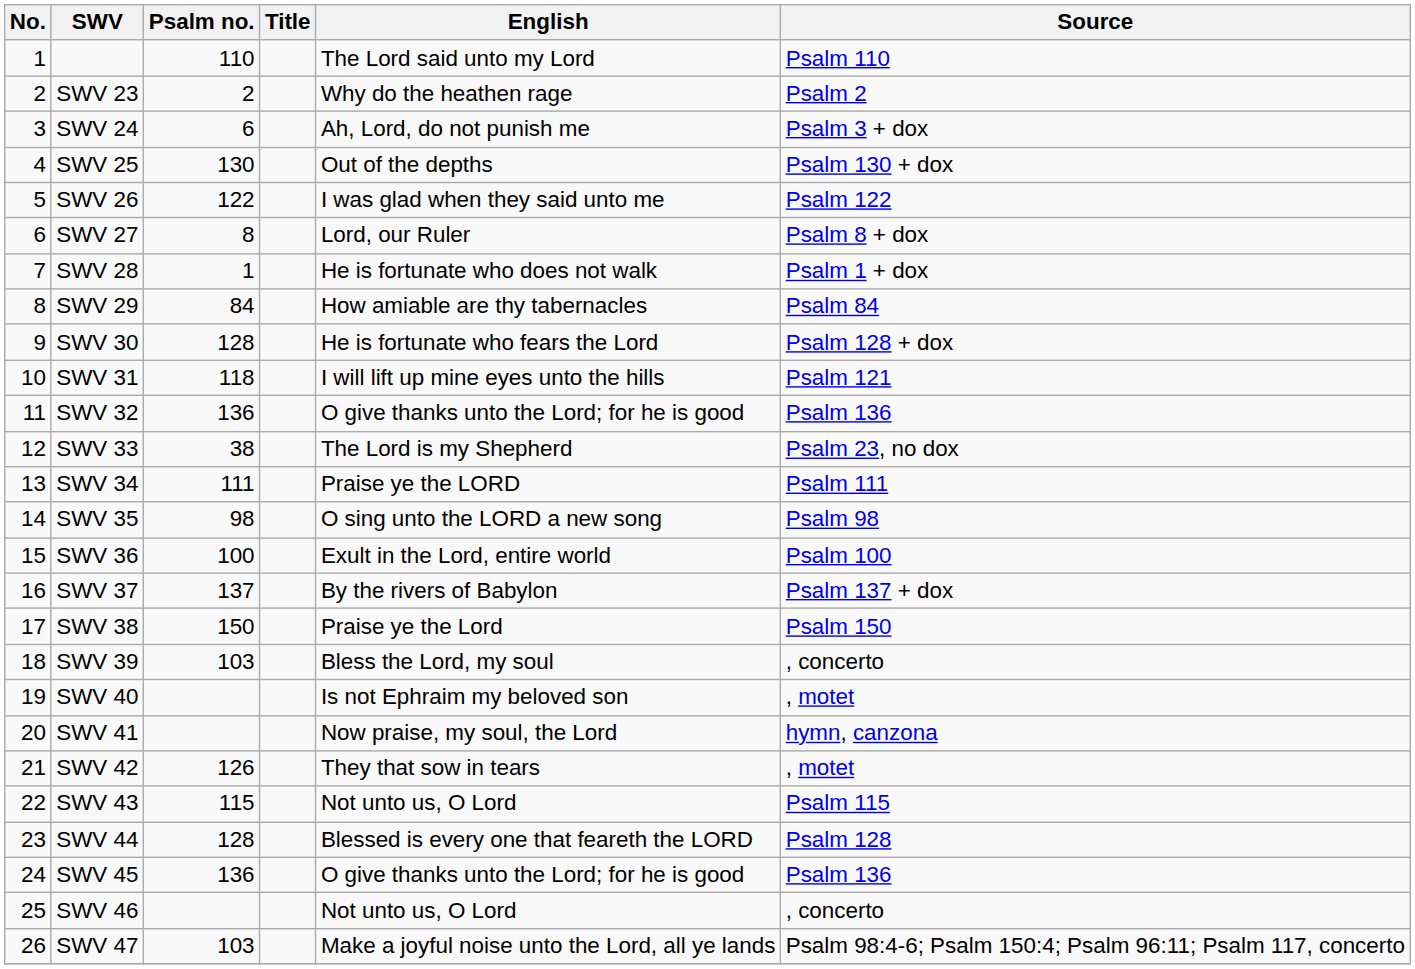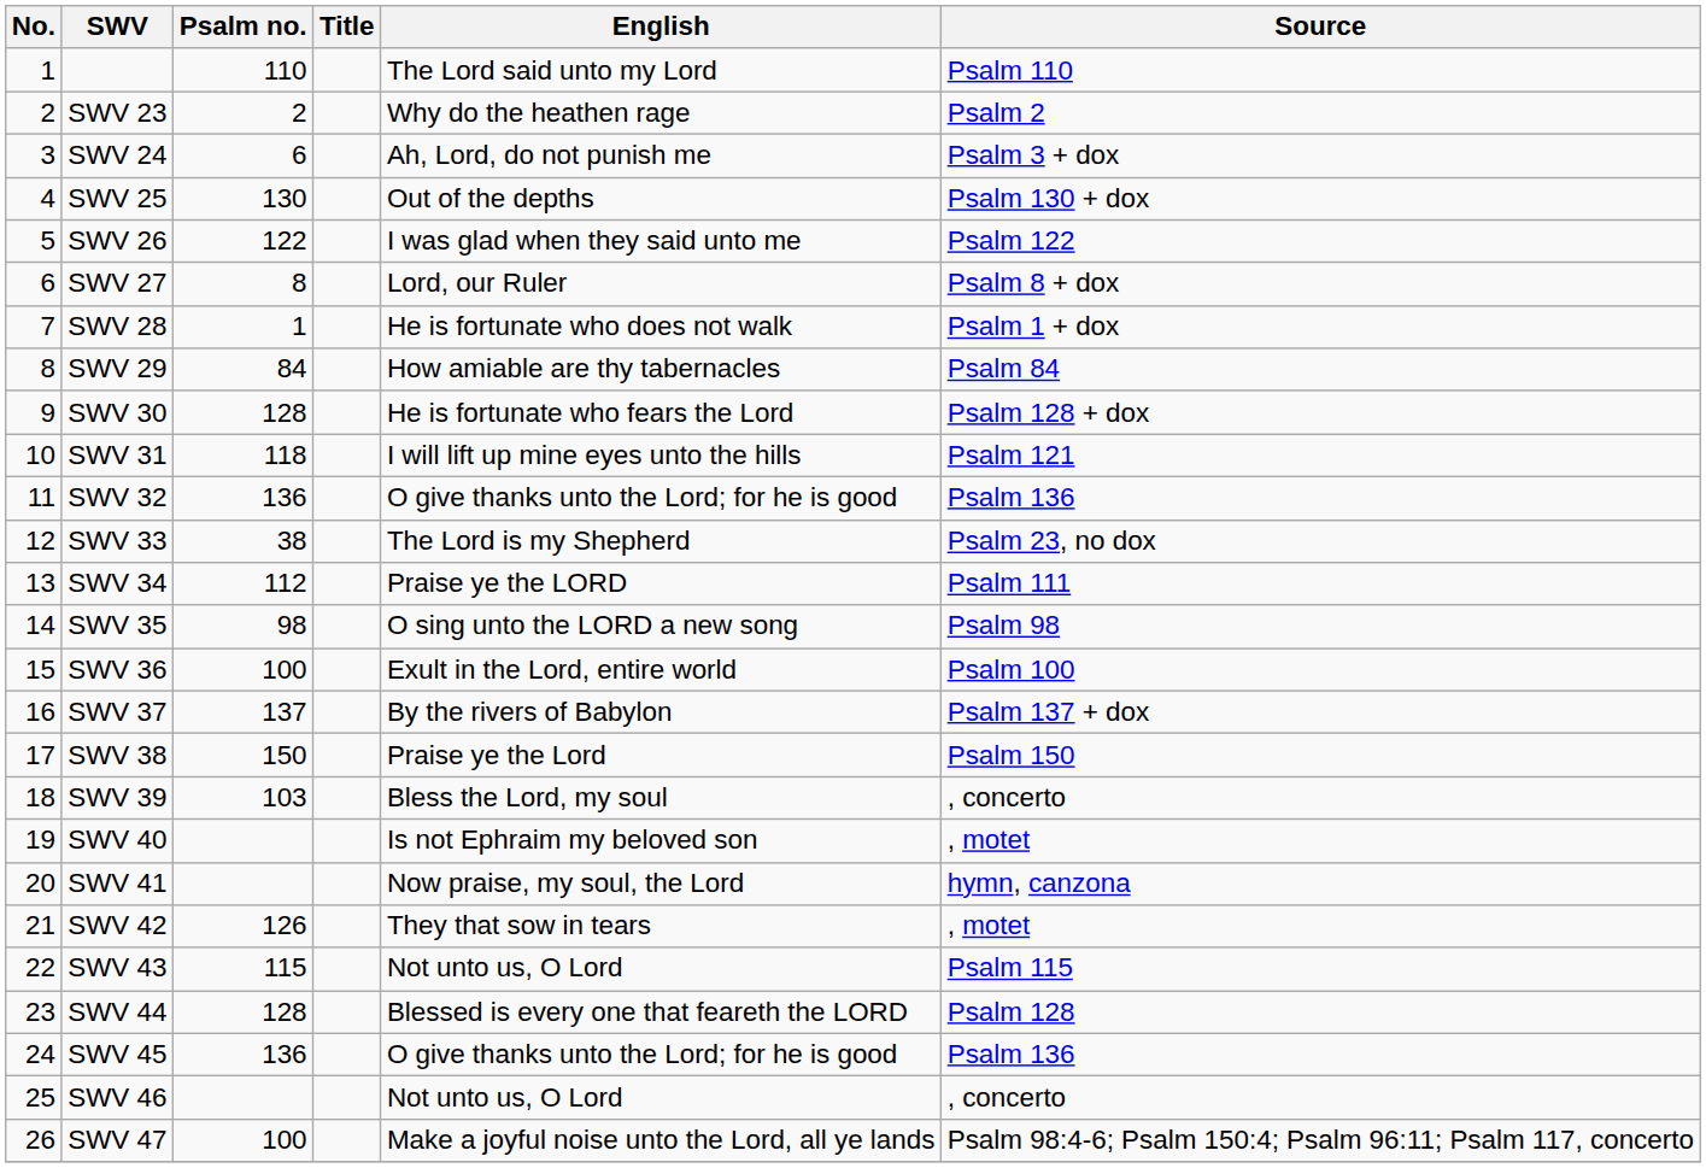 <table class="wikitable sortable plainrowheaders">
 <tr>
 <th scope="col">No.</th>
 <th scope="col">SWV</th>
 <th scope="col">Psalm no.</th>
 <th scope="col">Title</th>
 <th scope="col">English</th>
 <th scope="col">Source </th>
 </tr>
 <tr>
 <td style="text-align: right;">1</td>
 <td></td>
 <td style="text-align: right;">110</td>
 <td></td>
 <td>The Lord said unto my Lord</td>
 <td><a href='#'>Psalm 110</a></td>
 </tr>
 <tr>
 <td style="text-align: right;">2</td>
 <td>SWV 23</td>
 <td style="text-align: right;">2</td>
 <td></td>
 <td>Why do the heathen rage</td>
 <td><a href='#'>Psalm 2</a></td>
 </tr>
 <tr>
 <td style="text-align: right;">3</td>
 <td>SWV 24</td>
 <td style="text-align: right;">6</td>
 <td></td>
 <td>Ah, Lord, do not punish me</td>
 <td><a href='#'>Psalm 3</a> + dox</td>
 </tr>
 <tr>
 <td style="text-align: right;">4</td>
 <td>SWV 25</td>
 <td style="text-align: right;">130</td>
 <td></td>
 <td>Out of the depths</td>
 <td><a href='#'>Psalm 130</a> + dox</td>
 </tr>
 <tr>
 <td style="text-align: right;">5</td>
 <td>SWV 26</td>
 <td style="text-align: right;">122</td>
 <td></td>
 <td>I was glad when they said unto me</td>
 <td><a href='#'>Psalm 122</a></td>
 </tr>
 <tr>
 <td style="text-align: right;">6</td>
 <td>SWV 27</td>
 <td style="text-align: right;">8</td>
 <td></td>
 <td>Lord, our Ruler</td>
 <td><a href='#'>Psalm 8</a> + dox</td>
 </tr>
 <tr>
 <td style="text-align: right;">7</td>
 <td>SWV 28</td>
 <td style="text-align: right;">1</td>
 <td></td>
 <td>He is fortunate who does not walk</td>
 <td><a href='#'>Psalm 1</a> + dox</td>
 </tr>
 <tr>
 <td style="text-align: right;">8</td>
 <td>SWV 29</td>
 <td style="text-align: right;">84</td>
 <td></td>
 <td>How amiable are thy tabernacles</td>
 <td><a href='#'>Psalm 84</a></td>
 </tr>
 <tr>
 <td style="text-align: right;">9</td>
 <td>SWV 30</td>
 <td style="text-align: right;">128</td>
 <td></td>
 <td>He is fortunate who fears the Lord</td>
 <td><a href='#'>Psalm 128</a> + dox</td>
 </tr>
 <tr>
 <td style="text-align: right;">10</td>
 <td>SWV 31</td>
 <td style="text-align: right;">118</td>
 <td></td>
 <td>I will lift up mine eyes unto the hills</td>
 <td><a href='#'>Psalm 121</a></td>
 </tr>
 <tr>
 <td style="text-align: right;">11</td>
 <td>SWV 32</td>
 <td style="text-align: right;">136</td>
 <td></td>
 <td>O give thanks unto the Lord; for he is good</td>
 <td><a href='#'>Psalm 136</a></td>
 </tr>
 <tr>
 <td style="text-align: right;">12</td>
 <td>SWV 33</td>
 <td style="text-align: right;">38</td>
 <td></td>
 <td>The Lord is my Shepherd</td>
 <td><a href='#'>Psalm 23</a>, no dox</td>
 </tr>
 <tr>
 <td style="text-align: right;">13</td>
 <td>SWV 34</td>
-<td style="text-align: right;">111</td>
+<td style="text-align: right;">112</td>
 <td></td>
 <td>Praise ye the LORD</td>
 <td><a href='#'>Psalm 111</a></td>
 </tr>
 <tr>
 <td style="text-align: right;">14</td>
 <td>SWV 35</td>
 <td style="text-align: right;">98</td>
 <td></td>
 <td>O sing unto the LORD a new song</td>
 <td><a href='#'>Psalm 98</a></td>
 </tr>
 <tr>
 <td style="text-align: right;">15</td>
 <td>SWV 36</td>
 <td style="text-align: right;">100</td>
 <td></td>
 <td>Exult in the Lord, entire world</td>
 <td><a href='#'>Psalm 100</a></td>
 </tr>
 <tr>
 <td style="text-align: right;">16</td>
 <td>SWV 37</td>
 <td style="text-align: right;">137</td>
 <td></td>
 <td>By the rivers of Babylon</td>
 <td><a href='#'>Psalm 137</a> + dox</td>
 </tr>
 <tr>
 <td style="text-align: right;">17</td>
 <td>SWV 38</td>
 <td style="text-align: right;">150</td>
 <td></td>
 <td>Praise ye the Lord</td>
 <td><a href='#'>Psalm 150</a></td>
 </tr>
 <tr>
 <td style="text-align: right;">18</td>
 <td>SWV 39</td>
 <td style="text-align: right;">103</td>
 <td></td>
 <td>Bless the Lord, my soul</td>
 <td>, concerto</td>
 </tr>
 <tr>
 <td style="text-align: right;">19</td>
 <td>SWV 40</td>
 <td></td>
 <td></td>
 <td>Is not Ephraim my beloved son</td>
 <td>, <a href='#'>motet</a></td>
 </tr>
 <tr>
 <td style="text-align: right;">20</td>
 <td>SWV 41</td>
 <td></td>
 <td></td>
 <td>Now praise, my soul, the Lord</td>
 <td><a href='#'>hymn</a>, <a href='#'>canzona</a></td>
 </tr>
 <tr>
 <td style="text-align: right;">21</td>
 <td>SWV 42</td>
 <td style="text-align: right;">126</td>
 <td></td>
 <td>They that sow in tears</td>
 <td>, <a href='#'>motet</a></td>
 </tr>
 <tr>
 <td style="text-align: right;">22</td>
 <td>SWV 43</td>
 <td style="text-align: right;">115</td>
 <td></td>
 <td>Not unto us, O Lord</td>
 <td><a href='#'>Psalm 115</a></td>
 </tr>
 <tr>
 <td style="text-align: right;">23</td>
 <td>SWV 44</td>
 <td style="text-align: right;">128</td>
 <td></td>
 <td>Blessed is every one that feareth the LORD</td>
 <td><a href='#'>Psalm 128</a></td>
 </tr>
 <tr>
 <td style="text-align: right;">24</td>
 <td>SWV 45</td>
 <td style="text-align: right;">136</td>
 <td></td>
 <td>O give thanks unto the Lord; for he is good</td>
 <td><a href='#'>Psalm 136</a></td>
 </tr>
 <tr>
 <td style="text-align: right;">25</td>
 <td>SWV 46</td>
 <td></td>
 <td></td>
 <td>Not unto us, O Lord</td>
 <td>, concerto</td>
 </tr>
 <tr>
 <td style="text-align: right;">26</td>
 <td>SWV 47</td>
-<td style="text-align: right;">103</td>
+<td style="text-align: right;">100</td>
 <td></td>
 <td>Make a joyful noise unto the Lord, all ye lands</td>
 <td>Psalm 98:4-6; Psalm 150:4; Psalm 96:11; Psalm 117, concerto</td>
 </tr>
 <tr>
 </tr>
 </table>
